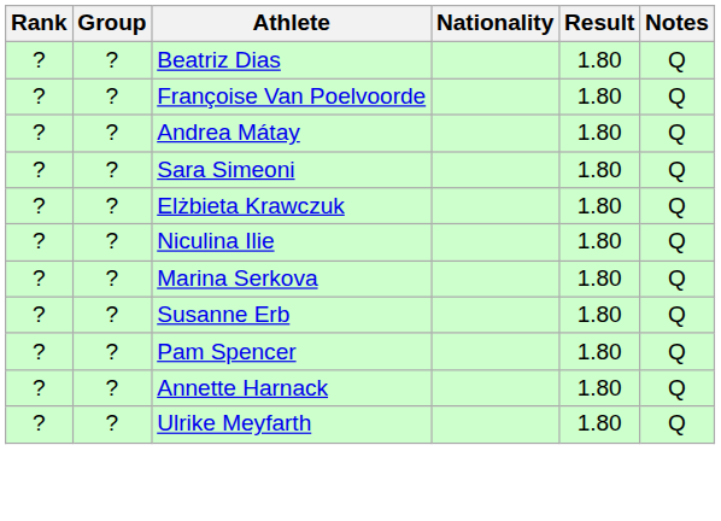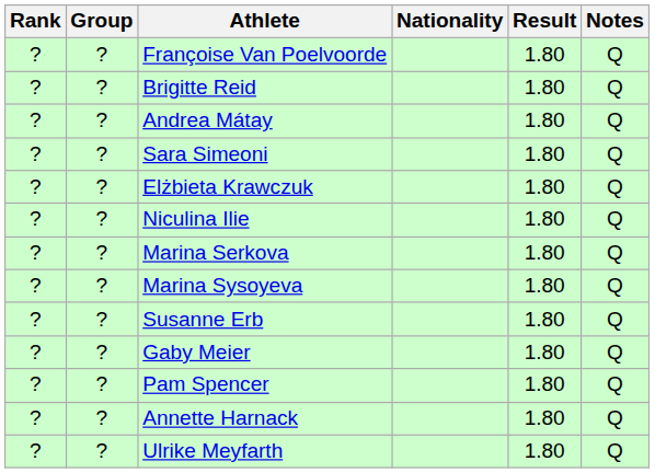 <table class="wikitable sortable" style="text-align:center">
 <tr>
 <th>Rank</th>
 <th>Group</th>
 <th>Athlete</th>
 <th>Nationality</th>
 <th>Result</th>
 <th>Notes</th>
 </tr>
 <tr bgcolor=ccffcc>
 <td>?</td>
 <td>?</td>
-<td align=left><a href='#'>Beatriz Dias</a></td>
+<td align=left><a href='#'>Françoise Van Poelvoorde</a></td>
 <td align=left></td>
 <td>1.80</td>
 <td>Q</td>
 </tr>
 <tr bgcolor=ccffcc>
 <td>?</td>
 <td>?</td>
-<td align=left><a href='#'>Françoise Van Poelvoorde</a></td>
+<td align=left><a href='#'>Brigitte Reid</a></td>
 <td align=left></td>
 <td>1.80</td>
 <td>Q</td>
 </tr>
 <tr bgcolor=ccffcc>
 <td>?</td>
 <td>?</td>
 <td align=left><a href='#'>Andrea Mátay</a></td>
 <td align=left></td>
 <td>1.80</td>
 <td>Q</td>
 </tr>
 <tr bgcolor=ccffcc>
 <td>?</td>
 <td>?</td>
 <td align=left><a href='#'>Sara Simeoni</a></td>
 <td align=left></td>
 <td>1.80</td>
 <td>Q</td>
 </tr>
 <tr bgcolor=ccffcc>
 <td>?</td>
 <td>?</td>
 <td align=left><a href='#'>Elżbieta Krawczuk</a></td>
 <td align=left></td>
 <td>1.80</td>
 <td>Q</td>
 </tr>
 <tr bgcolor=ccffcc>
 <td>?</td>
 <td>?</td>
 <td align=left><a href='#'>Niculina Ilie</a></td>
 <td align=left></td>
 <td>1.80</td>
 <td>Q</td>
 </tr>
 <tr bgcolor=ccffcc>
 <td>?</td>
 <td>?</td>
 <td align=left><a href='#'>Marina Serkova</a></td>
 <td align=left></td>
 <td>1.80</td>
 <td>Q</td>
 </tr>
 <tr bgcolor=ccffcc>
 <td>?</td>
 <td>?</td>
+<td align=left><a href='#'>Marina Sysoyeva</a></td>
+<td align=left></td>
+<td>1.80</td>
+<td>Q</td>
+</tr>
+<tr bgcolor=ccffcc>
+<td>?</td>
+<td>?</td>
 <td align=left><a href='#'>Susanne Erb</a></td>
+<td align=left></td>
+<td>1.80</td>
+<td>Q</td>
+</tr>
+<tr bgcolor=ccffcc>
+<td>?</td>
+<td>?</td>
+<td align=left><a href='#'>Gaby Meier</a></td>
 <td align=left></td>
 <td>1.80</td>
 <td>Q</td>
 </tr>
 <tr bgcolor=ccffcc>
 <td>?</td>
 <td>?</td>
 <td align=left><a href='#'>Pam Spencer</a></td>
 <td align=left></td>
 <td>1.80</td>
 <td>Q</td>
 </tr>
 <tr bgcolor=ccffcc>
 <td>?</td>
 <td>?</td>
 <td align=left><a href='#'>Annette Harnack</a></td>
 <td align=left></td>
 <td>1.80</td>
 <td>Q</td>
 </tr>
 <tr bgcolor=ccffcc>
 <td>?</td>
 <td>?</td>
 <td align=left><a href='#'>Ulrike Meyfarth</a></td>
 <td align=left></td>
 <td>1.80</td>
 <td>Q</td>
 </tr>
 </table>
